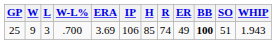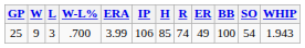 <table class="wikitable">
 <tr>
 <th><a href='#'>GP</a></th>
 <th><a href='#'>W</a></th>
 <th><a href='#'>L</a></th>
 <th><a href='#'>W-L%</a></th>
 <th><a href='#'>ERA</a></th>
 <th><a href='#'>IP</a></th>
 <th><a href='#'>H</a></th>
 <th><a href='#'>R</a></th>
 <th><a href='#'>ER</a></th>
 <th><a href='#'>BB</a></th>
 <th><a href='#'>SO</a></th>
 <th><a href='#'>WHIP</a></th>
 </tr>
 <tr align=center>
 <td>25</td>
 <td>9</td>
 <td>3</td>
 <td>.700</td>
-<td>3.69</td>
+<td>3.99</td>
 <td>106</td>
 <td>85</td>
 <td>74</td>
 <td>49</td>
-<td><strong>100</strong></td>
-<td>51</td>
+<td>100</td>
+<td>54</td>
 <td>1.943</td>
 </tr>
 </table>
